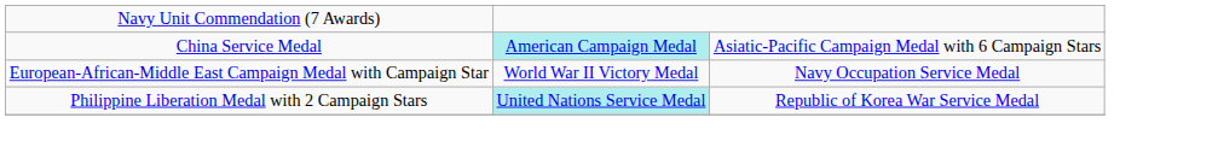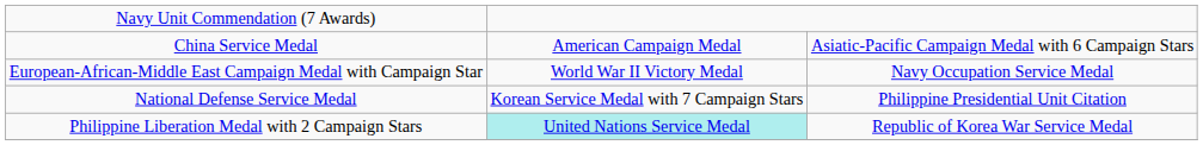 <table class="wikitable">
 <tr align=center>
 <td><a href='#'>Navy Unit Commendation</a> (7 Awards)</td>
 </tr>
 <tr align=center>
 <td><a href='#'>China Service Medal</a></td>
-<td style="background: paleturquoise;"><a href='#'>American Campaign Medal</a></td>
+<td><a href='#'>American Campaign Medal</a></td>
 <td><a href='#'>Asiatic-Pacific Campaign Medal</a> with 6 Campaign Stars</td>
 </tr>
 <tr align=center>
 <td><a href='#'>European-African-Middle East Campaign Medal</a> with Campaign Star</td>
 <td><a href='#'>World War II Victory Medal</a></td>
 <td><a href='#'>Navy Occupation Service Medal</a></td>
+</tr>
+<tr align=center>
+<td><a href='#'>National Defense Service Medal</a></td>
+<td><a href='#'>Korean Service Medal</a> with 7 Campaign Stars</td>
+<td><a href='#'>Philippine Presidential Unit Citation</a></td>
 </tr>
 <tr align=center>
 <td><a href='#'>Philippine Liberation Medal</a> with 2 Campaign Stars</td>
 <td style="background: paleturquoise;"><a href='#'>United Nations Service Medal</a></td>
 <td><a href='#'>Republic of Korea War Service Medal</a></td>
 </tr>
 <tr>
 </tr>
 </table>
